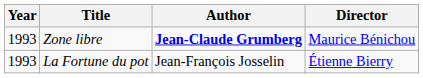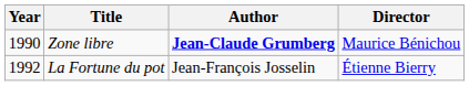 <table class="wikitable">
 <tr>
 <th>Year</th>
 <th>Title</th>
 <th>Author</th>
 <th>Director</th>
 </tr>
 <tr>
-<td>1993</td>
+<td>1990</td>
 <td><em>Zone libre</em></td>
 <td><strong><a href='#'>Jean-Claude Grumberg</a></strong></td>
 <td><a href='#'>Maurice Bénichou</a></td>
 </tr>
 <tr>
-<td>1993</td>
+<td>1992</td>
 <td><em>La Fortune du pot</em></td>
 <td>Jean-François Josselin</td>
 <td><a href='#'>Étienne Bierry</a></td>
 </tr>
 </table>
